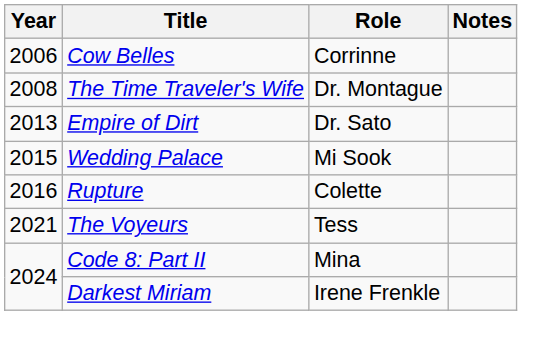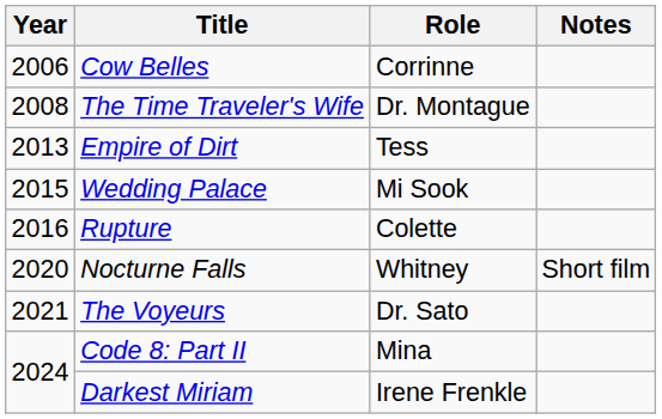 <table class="wikitable sortable">
 <tr>
 <th>Year</th>
 <th>Title</th>
 <th>Role</th>
 <th class="unsortable">Notes</th>
 </tr>
 <tr>
 <td>2006</td>
 <td><em><a href='#'>Cow Belles</a></em></td>
 <td>Corrinne</td>
 <td></td>
 </tr>
 <tr>
 <td>2008</td>
 <td><em><a href='#'>The Time Traveler's Wife</a></em></td>
 <td>Dr. Montague</td>
 <td></td>
 </tr>
 <tr>
 <td>2013</td>
 <td><em><a href='#'>Empire of Dirt</a></em></td>
-<td>Dr. Sato</td>
+<td>Tess</td>
 <td></td>
 </tr>
 <tr>
 <td>2015</td>
 <td><em><a href='#'>Wedding Palace</a></em></td>
 <td>Mi Sook</td>
 <td></td>
 </tr>
 <tr>
 <td>2016</td>
 <td><em><a href='#'>Rupture</a></em></td>
 <td>Colette</td>
 <td></td>
 </tr>
 <tr>
+<td>2020</td>
+<td><em>Nocturne Falls</em></td>
+<td>Whitney</td>
+<td>Short film</td>
+</tr>
+<tr>
 <td>2021</td>
 <td><em><a href='#'>The Voyeurs</a></em></td>
-<td>Tess</td>
+<td>Dr. Sato</td>
 <td></td>
 </tr>
 <tr>
 <td rowspan=2>2024</td>
 <td><em><a href='#'>Code 8: Part II</a></em></td>
 <td>Mina</td>
 <td></td>
 </tr>
 <tr>
 <td><em><a href='#'>Darkest Miriam</a></em></td>
 <td>Irene Frenkle</td>
 <td></td>
 </tr>
 </table>
